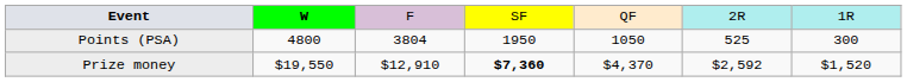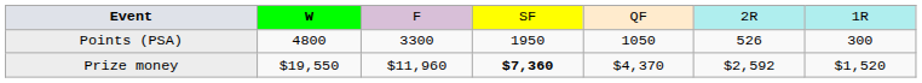 <table class=wikitable style=font-size:90%;text-align:center>
 <tr>
 <td width=200 colspan=1 bgcolor=#dfe2e9><strong>Event</strong></td>
 <td width=80 bgcolor=lime><strong>W</strong></td>
 <td width=85 bgcolor=#D8BFD8>F</td>
 <td width=85 bgcolor=#FFFF00>SF</td>
 <td width=85 bgcolor=#ffebcd>QF</td>
 <td width=85 bgcolor=#afeeee>2R</td>
 <td width=85 bgcolor=#afeeee>1R</td>
 </tr>
 <tr>
 <td bgcolor=#EDEDED>Points (PSA)</td>
 <td>4800</td>
-<td>3804</td>
+<td>3300</td>
 <td>1950</td>
 <td>1050</td>
-<td>525</td>
+<td>526</td>
 <td>300</td>
 </tr>
 <tr>
 <td bgcolor=#EDEDED>Prize money</td>
 <td>$19,550</td>
-<td>$12,910</td>
+<td>$11,960</td>
 <td><strong>$7,360</strong></td>
 <td>$4,370</td>
 <td>$2,592</td>
 <td>$1,520</td>
 </tr>
 </table>
